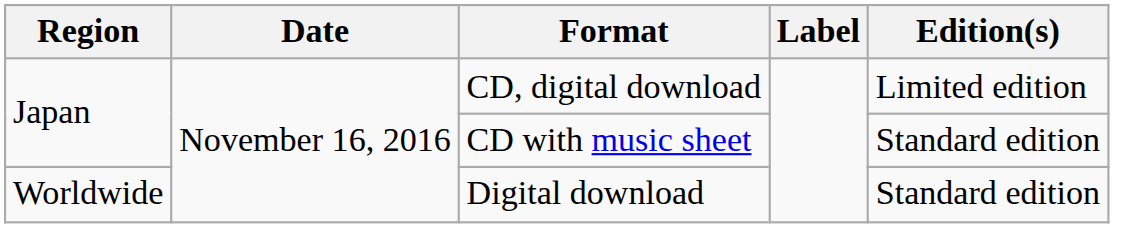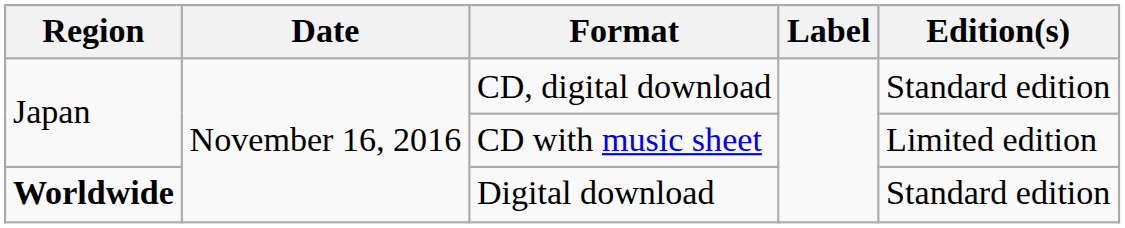 <table class="wikitable plainrowheaders">
 <tr>
 <th scope="col">Region</th>
 <th scope="col">Date</th>
 <th scope="col">Format</th>
 <th scope="col">Label</th>
 <th scope="col">Edition(s)</th>
 </tr>
 <tr>
 <td scope="row" rowspan="2">Japan</td>
 <td rowspan="3">November 16, 2016</td>
 <td>CD, digital download</td>
 <td rowspan="3"></td>
+<td>Standard edition</td>
+</tr>
+<tr>
+<td>CD with <a href='#'>music sheet</a></td>
 <td>Limited edition</td>
 </tr>
 <tr>
-<td>CD with <a href='#'>music sheet</a></td>
-<td>Standard edition</td>
-</tr>
-<tr>
-<td scope="row">Worldwide</td>
+<td scope="row"><strong>Worldwide</strong></td>
 <td>Digital download</td>
 <td>Standard edition</td>
 </tr>
 </table>
